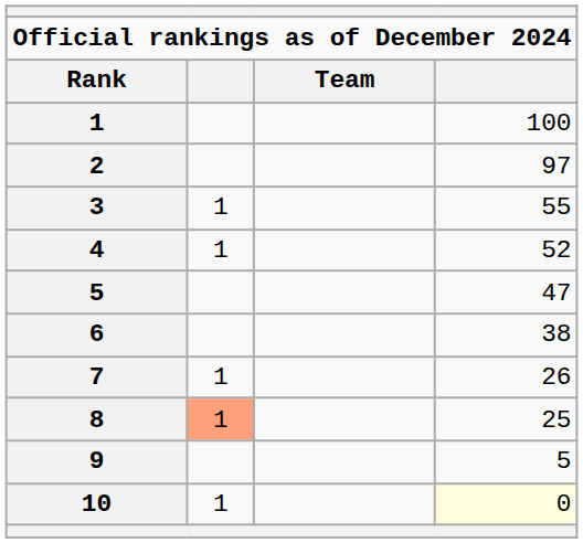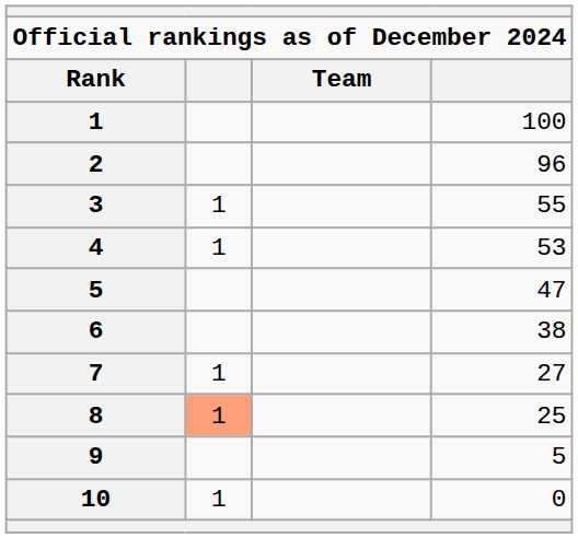 <table class="wikitable" style="text-align:center; font-size: 90%; float: right; margin-left: 1em;">
 <tr>
 <th colspan="4"></th>
 </tr>
 <tr>
 <td colspan=4 style="text-align:center;"><strong>Official rankings as of December 2024</strong></td>
 </tr>
 <tr>
 <th>Rank</th>
 <th></th>
 <th>Team</th>
 <th></th>
 </tr>
 <tr>
 <th>1</th>
 <td></td>
 <td style="text-align:left;"></td>
 <td style="text-align:right;">100</td>
 </tr>
 <tr>
 <th>2</th>
 <td></td>
 <td style="text-align:left;"></td>
-<td style="text-align:right;">97</td>
+<td style="text-align:right;">96</td>
 </tr>
 <tr>
 <th>3</th>
 <td> 1</td>
 <td style="text-align:left;"></td>
 <td style="text-align:right;">55</td>
 </tr>
 <tr>
 <th>4</th>
 <td> 1</td>
 <td style="text-align:left;"></td>
-<td style="text-align:right;">52</td>
+<td style="text-align:right;">53</td>
 </tr>
 <tr>
 <th>5</th>
 <td></td>
 <td style="text-align:left;"></td>
 <td style="text-align:right;">47</td>
 </tr>
 <tr>
 <th>6</th>
 <td></td>
 <td style="text-align:left;"></td>
 <td style="text-align:right;">38</td>
 </tr>
 <tr>
 <th>7</th>
 <td> 1</td>
 <td style="text-align:left;"></td>
-<td style="text-align:right;">26</td>
+<td style="text-align:right;">27</td>
 </tr>
 <tr>
 <th>8</th>
 <td style="background: lightsalmon;"> 1</td>
 <td style="text-align:left;"></td>
 <td style="text-align:right;">25</td>
 </tr>
 <tr>
 <th>9</th>
 <td></td>
 <td style="text-align:left;"></td>
 <td style="text-align:right;">5</td>
 </tr>
 <tr>
 <th>10</th>
 <td> 1</td>
 <td style="text-align:left;"></td>
-<td style="background: lightyellow; text-align:right;">0</td>
+<td style="text-align:right;">0</td>
 </tr>
 <tr>
 <th colspan=4></th>
 </tr>
 </table>
